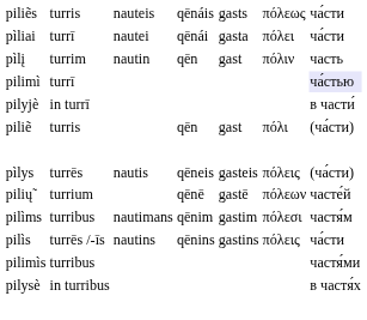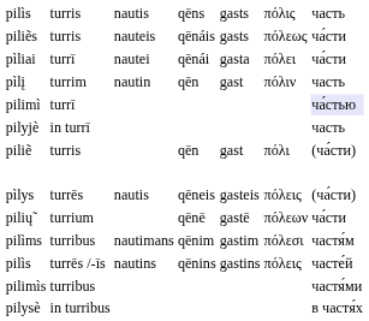 <table class="toccolours" style="line-height: 1.3em; float:none; padding: 10px 15px 10px 15px;">
 <tr>
 <td style="padding: 0px 0px 10px 0px;"></td>
 <td style="padding: 0px 0px 10px 0px;"></td>
 <td style="padding: 0px 0px 10px 0px;"></td>
 <td style="padding: 0px 0px 10px 0px;"></td>
 <td style="padding: 0px 0px 10px 0px;"></td>
 <td style="padding: 0px 0px 10px 0px;"></td>
 <td style="padding: 0px 0px 10px 0px;"></td>
+</tr>
+<tr>
+<td>pilìs</td>
+<td>turris</td>
+<td>nautis</td>
+<td>qēns</td>
+<td>gasts</td>
+<td>πόλις</td>
+<td>часть</td>
 </tr>
 <tr>
 <td>piliẽs</td>
 <td>turris</td>
 <td>nauteis</td>
 <td>qēnáis</td>
 <td>gasts</td>
 <td>πόλεως</td>
 <td>ча́сти</td>
 </tr>
 <tr>
 <td>pìliai</td>
 <td>turrī</td>
 <td>nautei</td>
 <td>qēnái</td>
 <td>gasta</td>
 <td>πόλει</td>
 <td>ча́сти</td>
 </tr>
 <tr>
 <td>pìlį</td>
 <td>turrim</td>
 <td>nautin</td>
 <td>qēn</td>
 <td>gast</td>
 <td>πόλιν</td>
 <td>часть</td>
 </tr>
 <tr>
 <td>pilimì</td>
 <td>turrī</td>
 <td></td>
 <td></td>
 <td></td>
 <td></td>
 <td style="background: lavender;">ча́стью</td>
 </tr>
 <tr>
 <td>pilyjè</td>
 <td>in turrī</td>
 <td></td>
 <td></td>
 <td></td>
 <td></td>
-<td>в части́</td>
+<td>часть</td>
 </tr>
 <tr>
 <td>piliẽ</td>
 <td>turris</td>
 <td></td>
 <td>qēn</td>
 <td>gast</td>
 <td>πόλι</td>
 <td>(ча́сти)</td>
 </tr>
 <tr>
 <td> </td>
 </tr>
 <tr>
 <td>pìlys</td>
 <td>turrēs</td>
 <td>nautis</td>
 <td>qēneis</td>
 <td>gasteis</td>
 <td>πόλεις</td>
 <td>(ча́сти)</td>
 </tr>
 <tr>
 <td>pilių̃</td>
 <td>turrium</td>
 <td></td>
 <td>qēnē</td>
 <td>gastē</td>
 <td>πόλεων</td>
-<td>часте́й</td>
+<td>ча́сти</td>
 </tr>
 <tr>
 <td>pilìms</td>
 <td>turribus</td>
 <td>nautimans</td>
 <td>qēnim</td>
 <td>gastim</td>
 <td>πόλεσι</td>
 <td>частя́м</td>
 </tr>
 <tr>
 <td>pilìs</td>
 <td>turrēs /-īs</td>
 <td>nautins</td>
 <td>qēnins</td>
 <td>gastins</td>
 <td>πόλεις</td>
-<td>ча́сти</td>
+<td>часте́й</td>
 </tr>
 <tr>
 <td>pilimìs</td>
 <td>turribus</td>
 <td></td>
 <td></td>
 <td></td>
 <td></td>
 <td>частя́ми</td>
 </tr>
 <tr>
 <td>pilysè</td>
 <td>in turribus</td>
 <td></td>
 <td></td>
 <td></td>
 <td></td>
 <td>в частя́х</td>
 </tr>
 </table>
